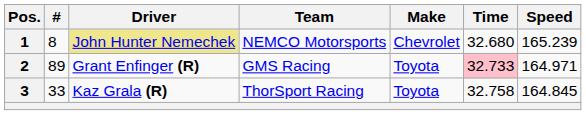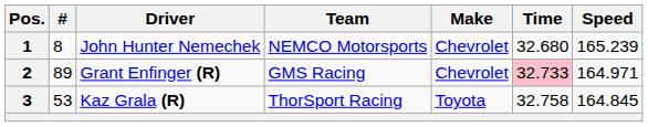 <table class="wikitable" style="font-size:95%">
 <tr>
 <th>Pos.</th>
 <th>#</th>
 <th>Driver</th>
 <th>Team</th>
 <th>Make</th>
 <th>Time</th>
 <th>Speed</th>
 </tr>
 <tr>
 <th>1</th>
 <td>8</td>
-<td style="background: khaki;"><a href='#'>John Hunter Nemechek</a></td>
+<td><a href='#'>John Hunter Nemechek</a></td>
 <td><a href='#'>NEMCO Motorsports</a></td>
 <td><a href='#'>Chevrolet</a></td>
 <td>32.680</td>
 <td>165.239</td>
 </tr>
 <tr>
 <th>2</th>
 <td>89</td>
 <td><a href='#'>Grant Enfinger</a> <strong>(R)</strong></td>
 <td><a href='#'>GMS Racing</a></td>
-<td><a href='#'>Toyota</a></td>
+<td><a href='#'>Chevrolet</a></td>
 <td style="background: pink;">32.733</td>
 <td>164.971</td>
 </tr>
 <tr>
 <th>3</th>
-<td>33</td>
+<td>53</td>
 <td><a href='#'>Kaz Grala</a> <strong>(R)</strong></td>
 <td><a href='#'>ThorSport Racing</a></td>
 <td><a href='#'>Toyota</a></td>
 <td>32.758</td>
 <td>164.845</td>
 </tr>
 <tr>
 <th colspan="7"></th>
 </tr>
 </table>
